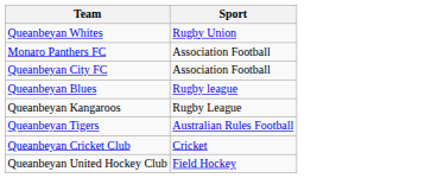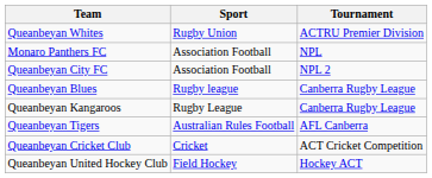 <table class="wikitable">
 <tr>
 <th>Team</th>
 <th>Sport</th>
+<th>Tournament</th>
 </tr>
 <tr>
 <td><a href='#'>Queanbeyan Whites</a></td>
 <td><a href='#'>Rugby Union</a></td>
+<td><a href='#'>ACTRU Premier Division</a></td>
 </tr>
 <tr>
 <td><a href='#'>Monaro Panthers FC</a></td>
 <td>Association Football</td>
+<td><a href='#'>NPL</a></td>
 </tr>
 <tr>
 <td><a href='#'>Queanbeyan City FC</a></td>
 <td>Association Football</td>
+<td><a href='#'>NPL 2</a></td>
 </tr>
 <tr>
 <td><a href='#'>Queanbeyan Blues</a></td>
 <td><a href='#'>Rugby league</a></td>
+<td><a href='#'>Canberra Rugby League</a></td>
 </tr>
 <tr>
 <td>Queanbeyan Kangaroos</td>
 <td>Rugby League</td>
+<td><a href='#'>Canberra Rugby League</a></td>
 </tr>
 <tr>
 <td><a href='#'>Queanbeyan Tigers</a></td>
 <td><a href='#'>Australian Rules Football</a></td>
+<td><a href='#'>AFL Canberra</a></td>
 </tr>
 <tr>
 <td><a href='#'>Queanbeyan Cricket Club</a></td>
 <td><a href='#'>Cricket</a></td>
+<td>ACT Cricket Competition</td>
 </tr>
 <tr>
 <td>Queanbeyan United Hockey Club</td>
 <td><a href='#'>Field Hockey</a></td>
+<td><a href='#'>Hockey ACT</a></td>
 </tr>
 </table>
